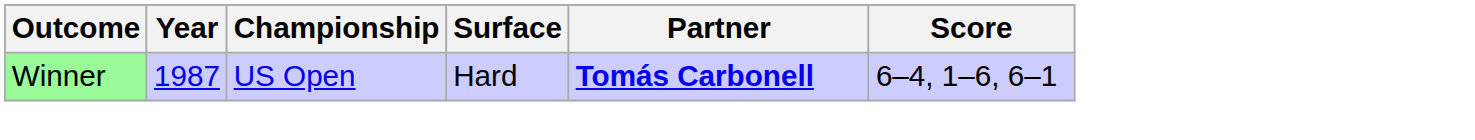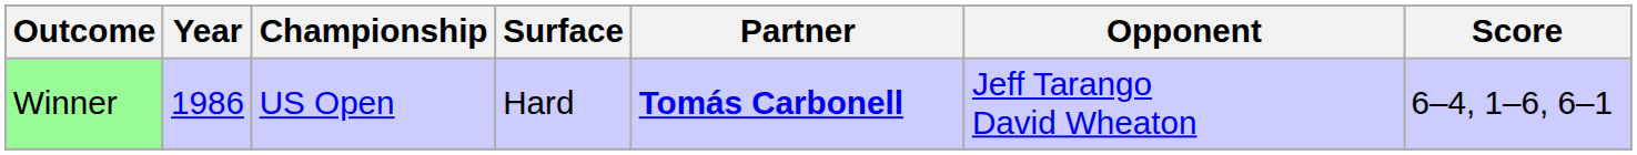 <table class="sortable wikitable" style=font-size:97%>
 <tr>
 <th>Outcome</th>
 <th>Year</th>
 <th width=100>Championship</th>
 <th>Surface</th>
 <th width=150>Partner</th>
+<th width=200>Opponent</th>
 <th width=100>Score</th>
 </tr>
 <tr style="background:#ccf;">
 <td style="background:#98fb98;">Winner</td>
-<td><a href='#'>1987</a></td>
+<td><a href='#'>1986</a></td>
 <td><a href='#'>US Open</a></td>
 <td>Hard</td>
 <td><strong> <a href='#'>Tomás Carbonell</a></strong></td>
+<td> <a href='#'>Jeff Tarango</a> <br>  <a href='#'>David Wheaton</a></td>
 <td>6–4, 1–6, 6–1</td>
 </tr>
 </table>
